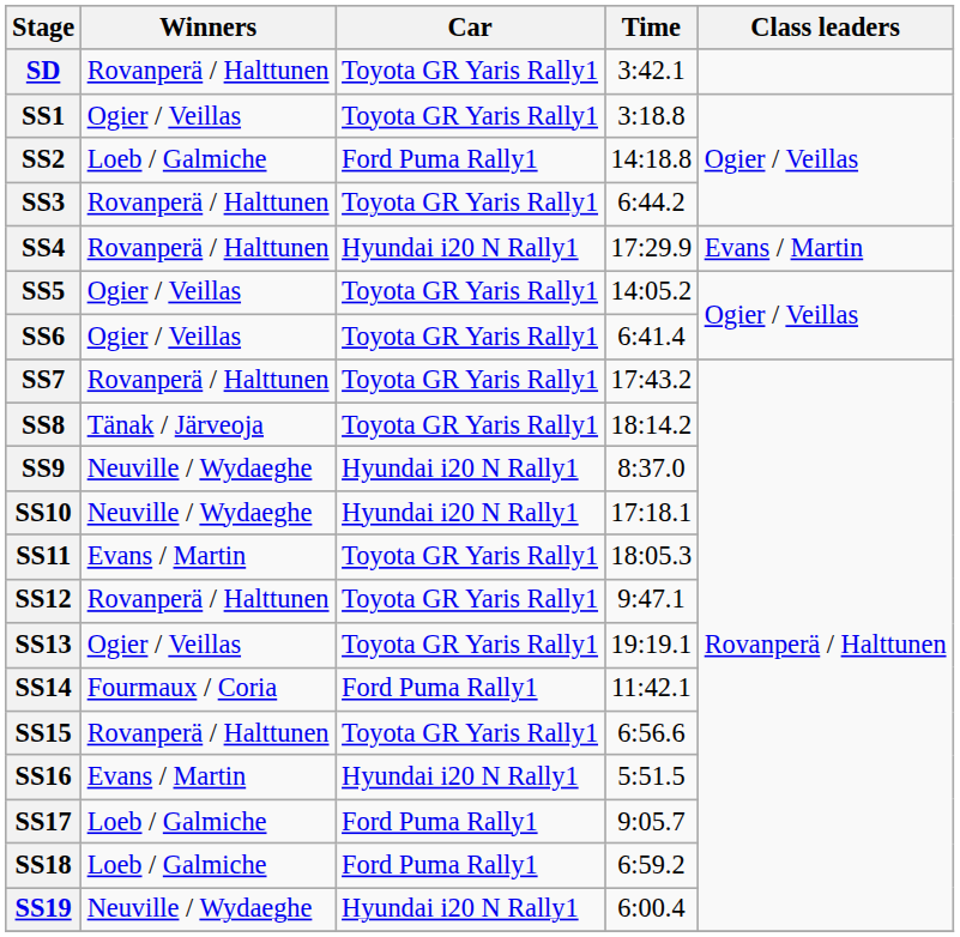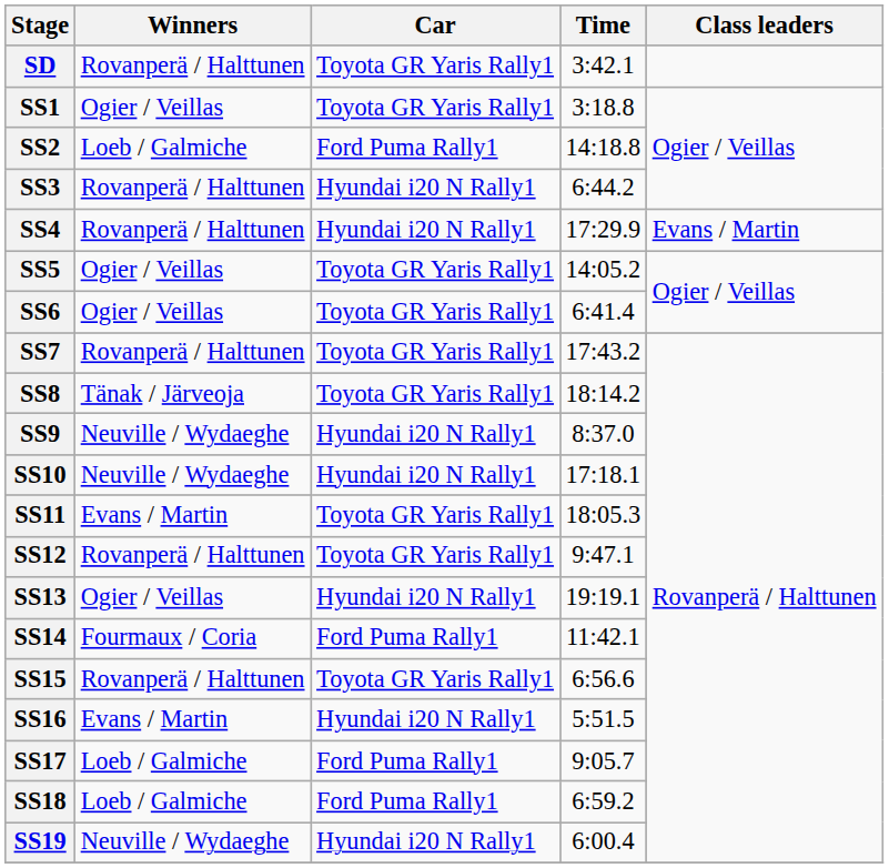 <table class="wikitable" style="font-size:85%">
 <tr>
 <th>Stage</th>
 <th>Winners</th>
 <th>Car</th>
 <th>Time</th>
 <th>Class leaders</th>
 </tr>
 <tr>
 <th><a href='#'>SD</a></th>
 <td><a href='#'>Rovanperä</a> / <a href='#'>Halttunen</a></td>
 <td><a href='#'>Toyota GR Yaris Rally1</a></td>
 <td align="center">3:42.1</td>
 <td></td>
 </tr>
 <tr>
 <th>SS1</th>
 <td><a href='#'>Ogier</a> / <a href='#'>Veillas</a></td>
 <td><a href='#'>Toyota GR Yaris Rally1</a></td>
 <td align="center">3:18.8</td>
 <td rowspan="3"><a href='#'>Ogier</a> / <a href='#'>Veillas</a></td>
 </tr>
 <tr>
 <th>SS2</th>
 <td><a href='#'>Loeb</a> / <a href='#'>Galmiche</a></td>
 <td><a href='#'>Ford Puma Rally1</a></td>
 <td align="center">14:18.8</td>
 </tr>
 <tr>
 <th>SS3</th>
 <td><a href='#'>Rovanperä</a> / <a href='#'>Halttunen</a></td>
-<td><a href='#'>Toyota GR Yaris Rally1</a></td>
+<td><a href='#'>Hyundai i20 N Rally1</a></td>
 <td align="center">6:44.2</td>
 </tr>
 <tr>
 <th>SS4</th>
 <td><a href='#'>Rovanperä</a> / <a href='#'>Halttunen</a></td>
 <td><a href='#'>Hyundai i20 N Rally1</a></td>
 <td align="center">17:29.9</td>
 <td><a href='#'>Evans</a> / <a href='#'>Martin</a></td>
 </tr>
 <tr>
 <th>SS5</th>
 <td><a href='#'>Ogier</a> / <a href='#'>Veillas</a></td>
 <td><a href='#'>Toyota GR Yaris Rally1</a></td>
 <td align="center">14:05.2</td>
 <td rowspan="2"><a href='#'>Ogier</a> / <a href='#'>Veillas</a></td>
 </tr>
 <tr>
 <th>SS6</th>
 <td><a href='#'>Ogier</a> / <a href='#'>Veillas</a></td>
 <td><a href='#'>Toyota GR Yaris Rally1</a></td>
 <td align="center">6:41.4</td>
 </tr>
 <tr>
 <th>SS7</th>
 <td><a href='#'>Rovanperä</a> / <a href='#'>Halttunen</a></td>
 <td><a href='#'>Toyota GR Yaris Rally1</a></td>
 <td align="center">17:43.2</td>
 <td rowspan="13"><a href='#'>Rovanperä</a> / <a href='#'>Halttunen</a></td>
 </tr>
 <tr>
 <th>SS8</th>
 <td><a href='#'>Tänak</a> / <a href='#'>Järveoja</a></td>
 <td><a href='#'>Toyota GR Yaris Rally1</a></td>
 <td align="center">18:14.2</td>
 </tr>
 <tr>
 <th>SS9</th>
 <td><a href='#'>Neuville</a> / <a href='#'>Wydaeghe</a></td>
 <td><a href='#'>Hyundai i20 N Rally1</a></td>
 <td align="center">8:37.0</td>
 </tr>
 <tr>
 <th>SS10</th>
 <td><a href='#'>Neuville</a> / <a href='#'>Wydaeghe</a></td>
 <td><a href='#'>Hyundai i20 N Rally1</a></td>
 <td align="center">17:18.1</td>
 </tr>
 <tr>
 <th>SS11</th>
 <td><a href='#'>Evans</a> / <a href='#'>Martin</a></td>
 <td><a href='#'>Toyota GR Yaris Rally1</a></td>
 <td align="center">18:05.3</td>
 </tr>
 <tr>
 <th>SS12</th>
 <td><a href='#'>Rovanperä</a> / <a href='#'>Halttunen</a></td>
 <td><a href='#'>Toyota GR Yaris Rally1</a></td>
 <td align="center">9:47.1</td>
 </tr>
 <tr>
 <th>SS13</th>
 <td><a href='#'>Ogier</a> / <a href='#'>Veillas</a></td>
-<td><a href='#'>Toyota GR Yaris Rally1</a></td>
+<td><a href='#'>Hyundai i20 N Rally1</a></td>
 <td align="center">19:19.1</td>
 </tr>
 <tr>
 <th>SS14</th>
 <td><a href='#'>Fourmaux</a> / <a href='#'>Coria</a></td>
 <td><a href='#'>Ford Puma Rally1</a></td>
 <td align="center">11:42.1</td>
 </tr>
 <tr>
 <th>SS15</th>
 <td><a href='#'>Rovanperä</a> / <a href='#'>Halttunen</a></td>
 <td><a href='#'>Toyota GR Yaris Rally1</a></td>
 <td align="center">6:56.6</td>
 </tr>
 <tr>
 <th>SS16</th>
 <td><a href='#'>Evans</a> / <a href='#'>Martin</a></td>
 <td><a href='#'>Hyundai i20 N Rally1</a></td>
 <td align="center">5:51.5</td>
 </tr>
 <tr>
 <th>SS17</th>
 <td><a href='#'>Loeb</a> / <a href='#'>Galmiche</a></td>
 <td><a href='#'>Ford Puma Rally1</a></td>
 <td align="center">9:05.7</td>
 </tr>
 <tr>
 <th>SS18</th>
 <td><a href='#'>Loeb</a> / <a href='#'>Galmiche</a></td>
 <td><a href='#'>Ford Puma Rally1</a></td>
 <td align="center">6:59.2</td>
 </tr>
 <tr>
 <th><a href='#'>SS19</a></th>
 <td><a href='#'>Neuville</a> / <a href='#'>Wydaeghe</a></td>
 <td><a href='#'>Hyundai i20 N Rally1</a></td>
 <td align="center">6:00.4</td>
 </tr>
 <tr>
 </tr>
 </table>
